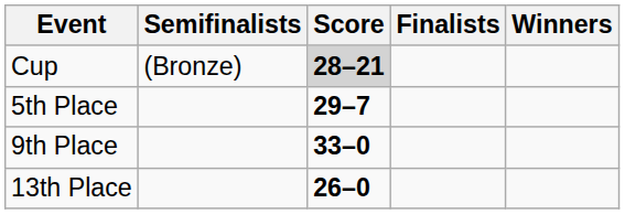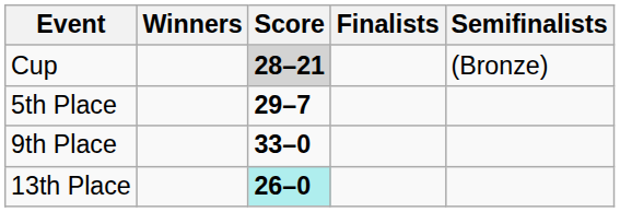 <table class="wikitable">
 <tr>
 <th>Event</th>
-<th>Semifinalists</th>
+<th>Winners</th>
 <th>Score</th>
 <th>Finalists</th>
-<th>Winners</th>
+<th>Semifinalists</th>
 </tr>
 <tr>
 <td>Cup</td>
-<td> (Bronze)<br></td>
+<td><strong></strong></td>
 <td style="background: lightgrey;"><strong>28–21</strong></td>
 <td></td>
-<td><strong></strong></td>
+<td> (Bronze)<br></td>
 </tr>
 <tr>
 <td>5th Place</td>
-<td><br></td>
+<td><strong></strong></td>
 <td><strong>29–7</strong></td>
 <td></td>
-<td><strong></strong></td>
+<td><br></td>
 </tr>
 <tr>
 <td>9th Place</td>
-<td><br></td>
+<td><strong></strong></td>
 <td><strong>33–0</strong></td>
 <td></td>
-<td><strong></strong></td>
+<td><br></td>
 </tr>
 <tr>
 <td>13th Place</td>
+<td><strong></strong></td>
+<td style="background: paleturquoise;"><strong>26–0</strong></td>
+<td></td>
 <td><br></td>
-<td><strong>26–0</strong></td>
-<td></td>
-<td><strong></strong></td>
 </tr>
 </table>
